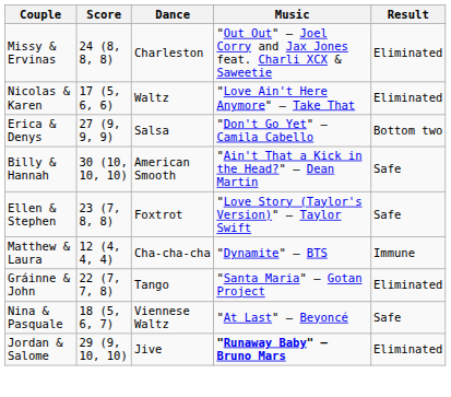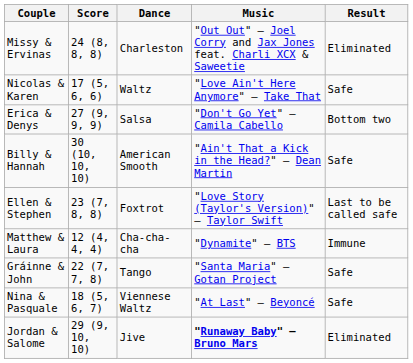 <table class="wikitable" style="width:80%;">
 <tr>
 <th>Couple</th>
 <th>Score</th>
 <th>Dance</th>
 <th>Music</th>
 <th>Result</th>
 </tr>
 <tr>
 <td>Missy & Ervinas</td>
 <td>24 (8, 8, 8)</td>
 <td>Charleston</td>
 <td>"<a href='#'>Out Out</a>" — <a href='#'>Joel Corry</a> and <a href='#'>Jax Jones</a> feat. <a href='#'>Charli XCX</a> & <a href='#'>Saweetie</a></td>
 <td>Eliminated</td>
 </tr>
 <tr>
 <td>Nicolas & Karen</td>
 <td>17 (5, 6, 6)</td>
 <td>Waltz</td>
 <td>"<a href='#'>Love Ain't Here Anymore</a>" — <a href='#'>Take That</a></td>
-<td>Eliminated</td>
+<td>Safe</td>
 </tr>
 <tr>
 <td>Erica & Denys</td>
 <td>27 (9, 9, 9)</td>
 <td>Salsa</td>
 <td>"<a href='#'>Don't Go Yet</a>" — <a href='#'>Camila Cabello</a></td>
 <td>Bottom two</td>
 </tr>
 <tr>
 <td>Billy & Hannah</td>
 <td>30 (10, 10, 10)</td>
 <td>American Smooth</td>
 <td>"<a href='#'>Ain't That a Kick in the Head?</a>" — <a href='#'>Dean Martin</a></td>
 <td>Safe</td>
 </tr>
 <tr>
 <td>Ellen & Stephen</td>
 <td>23 (7, 8, 8)</td>
 <td>Foxtrot</td>
 <td>"<a href='#'>Love Story (Taylor's Version)</a>" — <a href='#'>Taylor Swift</a></td>
-<td>Safe</td>
+<td>Last to be called safe</td>
 </tr>
 <tr>
 <td>Matthew & Laura</td>
 <td>12 (4, 4, 4)</td>
 <td>Cha-cha-cha</td>
 <td>"<a href='#'>Dynamite</a>" — <a href='#'>BTS</a></td>
 <td>Immune</td>
 </tr>
 <tr>
 <td>Gráinne & John</td>
 <td>22 (7, 7, 8)</td>
 <td>Tango</td>
 <td>"<a href='#'>Santa Maria</a>" — <a href='#'>Gotan Project</a></td>
-<td>Eliminated</td>
+<td>Safe</td>
 </tr>
 <tr>
 <td>Nina & Pasquale</td>
 <td>18 (5, 6, 7)</td>
 <td>Viennese Waltz</td>
 <td>"<a href='#'>At Last</a>" — <a href='#'>Beyoncé</a></td>
 <td>Safe</td>
 </tr>
 <tr>
 <td>Jordan & Salome</td>
 <td>29 (9, 10, 10)</td>
 <td>Jive</td>
 <td><strong>"<a href='#'>Runaway Baby</a>" — <a href='#'>Bruno Mars</a></strong></td>
 <td>Eliminated</td>
 </tr>
 </table>
